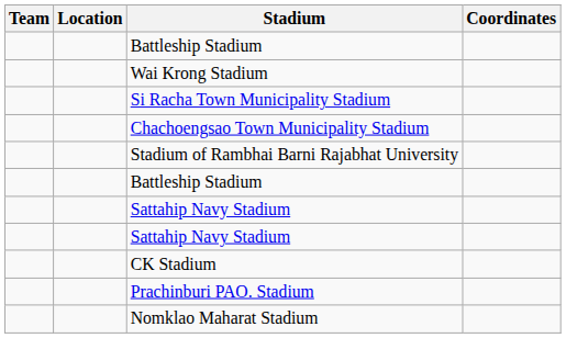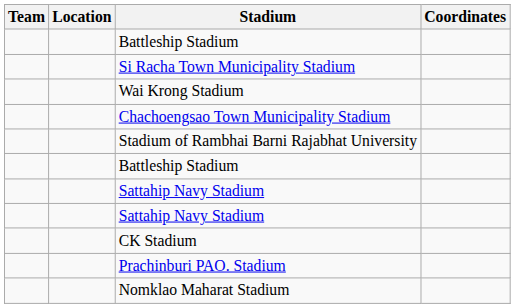 <table class="wikitable sortable">
 <tr>
 <th>Team</th>
 <th>Location</th>
 <th>Stadium</th>
 <th>Coordinates</th>
 </tr>
 <tr>
 <td></td>
 <td></td>
 <td>Battleship Stadium</td>
 <td></td>
 </tr>
 <tr>
 <td></td>
 <td></td>
-<td>Wai Krong Stadium</td>
+<td><a href='#'>Si Racha Town Municipality Stadium</a></td>
 <td></td>
 </tr>
 <tr>
 <td></td>
 <td></td>
-<td><a href='#'>Si Racha Town Municipality Stadium</a></td>
+<td>Wai Krong Stadium</td>
 <td></td>
 </tr>
 <tr>
 <td></td>
 <td></td>
 <td><a href='#'>Chachoengsao Town Municipality Stadium</a></td>
 <td></td>
 </tr>
 <tr>
 <td></td>
 <td></td>
 <td>Stadium of Rambhai Barni Rajabhat University</td>
 <td></td>
 </tr>
 <tr>
 <td></td>
 <td></td>
 <td>Battleship Stadium</td>
 <td></td>
 </tr>
 <tr>
 <td></td>
 <td></td>
 <td><a href='#'>Sattahip Navy Stadium</a></td>
 <td></td>
 </tr>
 <tr>
 <td></td>
 <td></td>
 <td><a href='#'>Sattahip Navy Stadium</a></td>
 <td></td>
 </tr>
 <tr>
 <td></td>
 <td></td>
 <td>CK Stadium</td>
 <td></td>
 </tr>
 <tr>
 <td></td>
 <td></td>
 <td><a href='#'>Prachinburi PAO. Stadium</a></td>
 <td></td>
 </tr>
 <tr>
 <td></td>
 <td></td>
 <td>Nomklao Maharat Stadium</td>
 <td></td>
 </tr>
 </table>
